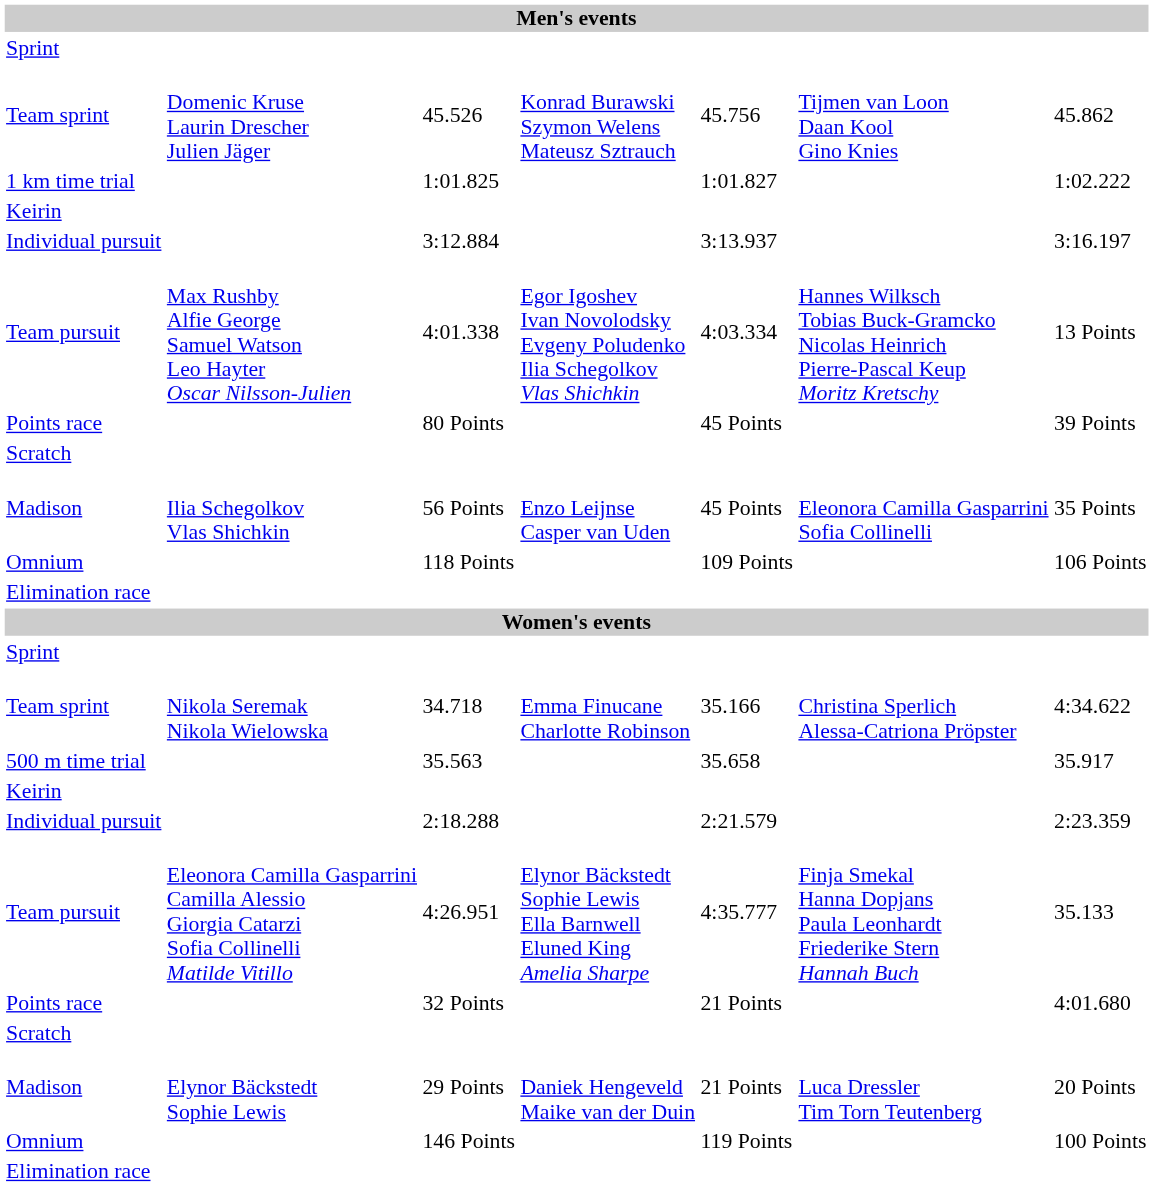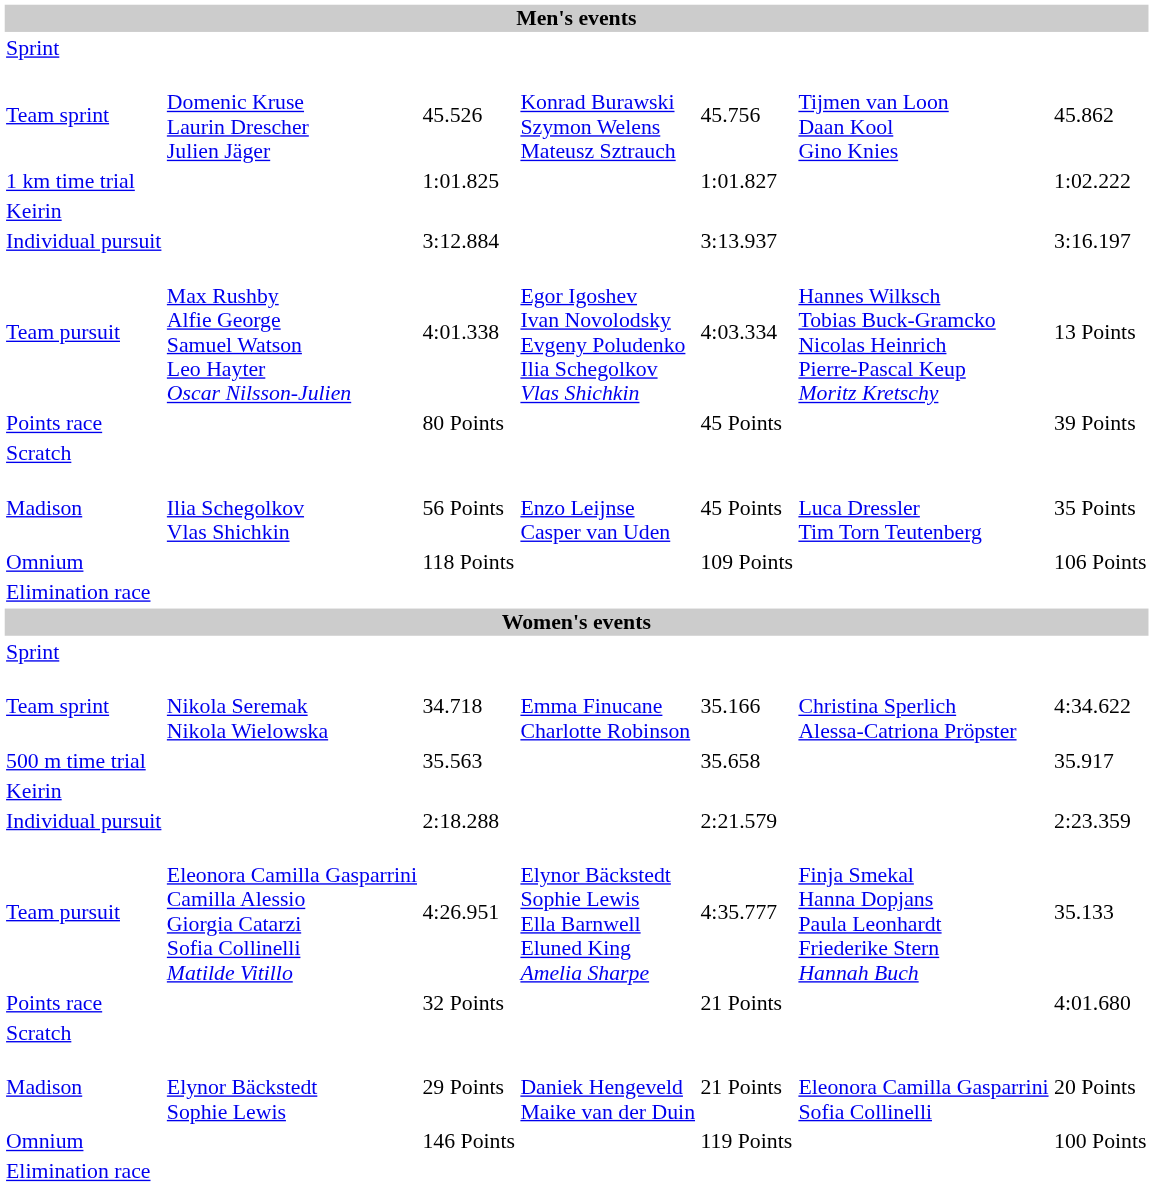 <table>
 <tr style="background:#ccc; width:100%;">
 <td colspan=7 align=center><strong>Men's events</strong></td>
 </tr>
 <tr>
 <td><a href='#'>Sprint</a></td>
 <td colspan=2></td>
 <td colspan=2></td>
 <td colspan=2></td>
 </tr>
 <tr>
 <td><a href='#'>Team sprint</a></td>
 <td><br><a href='#'>Domenic Kruse</a><br><a href='#'>Laurin Drescher</a><br><a href='#'>Julien Jäger</a></td>
 <td>45.526</td>
 <td><br><a href='#'>Konrad Burawski</a><br><a href='#'>Szymon Welens</a><br><a href='#'>Mateusz Sztrauch</a></td>
 <td>45.756</td>
 <td><br><a href='#'>Tijmen van Loon</a><br><a href='#'>Daan Kool</a><br><a href='#'>Gino Knies</a></td>
 <td>45.862</td>
 </tr>
 <tr>
 <td><a href='#'>1 km time trial</a></td>
 <td></td>
 <td>1:01.825</td>
 <td></td>
 <td>1:01.827</td>
 <td></td>
 <td>1:02.222</td>
 </tr>
 <tr>
 <td><a href='#'>Keirin</a></td>
 <td colspan=2></td>
 <td colspan=2></td>
 <td colspan=2></td>
 </tr>
 <tr>
 <td><a href='#'>Individual pursuit</a></td>
 <td></td>
 <td>3:12.884</td>
 <td></td>
 <td>3:13.937</td>
 <td></td>
 <td>3:16.197</td>
 </tr>
 <tr>
 <td><a href='#'>Team pursuit</a></td>
 <td><br><a href='#'>Max Rushby</a><br><a href='#'>Alfie George</a><br><a href='#'>Samuel Watson</a><br><a href='#'>Leo Hayter</a><br><em><a href='#'>Oscar Nilsson-Julien</a></em></td>
 <td>4:01.338</td>
 <td><br><a href='#'>Egor Igoshev</a><br><a href='#'>Ivan Novolodsky</a><br><a href='#'>Evgeny Poludenko</a><br><a href='#'>Ilia Schegolkov</a><br><em><a href='#'>Vlas Shichkin</a></em></td>
 <td>4:03.334</td>
 <td><br><a href='#'>Hannes Wilksch</a><br><a href='#'>Tobias Buck-Gramcko</a><br><a href='#'>Nicolas Heinrich</a><br><a href='#'>Pierre-Pascal Keup</a><br><em><a href='#'>Moritz Kretschy</a></em></td>
 <td>13 Points</td>
 </tr>
 <tr>
 <td><a href='#'>Points race</a></td>
 <td></td>
 <td>80 Points</td>
 <td></td>
 <td>45 Points</td>
 <td></td>
 <td>39 Points</td>
 </tr>
 <tr>
 <td><a href='#'>Scratch</a></td>
 <td colspan=2></td>
 <td colspan=2></td>
 <td colspan=2></td>
 </tr>
 <tr>
 <td><a href='#'>Madison</a></td>
 <td><br><a href='#'>Ilia Schegolkov</a><br><a href='#'>Vlas Shichkin</a></td>
 <td>56 Points</td>
 <td><br><a href='#'>Enzo Leijnse</a><br><a href='#'>Casper van Uden</a></td>
 <td>45 Points</td>
-<td><br><a href='#'>Eleonora Camilla Gasparrini</a><br><a href='#'>Sofia Collinelli</a></td>
+<td><br><a href='#'>Luca Dressler</a><br><a href='#'>Tim Torn Teutenberg</a></td>
 <td>35 Points</td>
 </tr>
 <tr>
 <td><a href='#'>Omnium</a></td>
 <td></td>
 <td>118 Points</td>
 <td></td>
 <td>109 Points</td>
 <td></td>
 <td>106 Points</td>
 </tr>
 <tr>
 <td><a href='#'>Elimination race</a></td>
 <td colspan=2></td>
 <td colspan=2></td>
 <td colspan=2></td>
 </tr>
 <tr style="background:#ccc; width:100%;">
 <td colspan=7 align=center><strong>Women's events</strong></td>
 </tr>
 <tr>
 <td><a href='#'>Sprint</a></td>
 <td colspan=2></td>
 <td colspan=2></td>
 <td colspan=2></td>
 </tr>
 <tr>
 <td><a href='#'>Team sprint</a></td>
 <td><br><a href='#'>Nikola Seremak</a><br><a href='#'>Nikola Wielowska</a></td>
 <td>34.718</td>
 <td><br><a href='#'>Emma Finucane</a><br><a href='#'>Charlotte Robinson</a></td>
 <td>35.166</td>
 <td><br><a href='#'>Christina Sperlich</a><br><a href='#'>Alessa-Catriona Pröpster</a></td>
 <td>4:34.622</td>
 </tr>
 <tr>
 <td><a href='#'>500 m time trial</a></td>
 <td></td>
 <td>35.563</td>
 <td></td>
 <td>35.658</td>
 <td></td>
 <td>35.917</td>
 </tr>
 <tr>
 <td><a href='#'>Keirin</a></td>
 <td colspan=2></td>
 <td colspan=2></td>
 <td colspan=2></td>
 </tr>
 <tr>
 <td><a href='#'>Individual pursuit</a></td>
 <td></td>
 <td>2:18.288</td>
 <td></td>
 <td>2:21.579</td>
 <td></td>
 <td>2:23.359</td>
 </tr>
 <tr>
 <td><a href='#'>Team pursuit</a></td>
 <td><br><a href='#'>Eleonora Camilla Gasparrini</a><br><a href='#'>Camilla Alessio</a><br><a href='#'>Giorgia Catarzi</a><br><a href='#'>Sofia Collinelli</a><br><em><a href='#'>Matilde Vitillo</a></em></td>
 <td>4:26.951</td>
 <td><br><a href='#'>Elynor Bäckstedt</a><br><a href='#'>Sophie Lewis</a><br><a href='#'>Ella Barnwell</a><br><a href='#'>Eluned King</a><br><em><a href='#'>Amelia Sharpe</a></em></td>
 <td>4:35.777</td>
 <td><br><a href='#'>Finja Smekal</a><br><a href='#'>Hanna Dopjans</a><br><a href='#'>Paula Leonhardt</a><br><a href='#'>Friederike Stern</a><br><em><a href='#'>Hannah Buch</a></em></td>
 <td>35.133</td>
 </tr>
 <tr>
 <td><a href='#'>Points race</a></td>
 <td></td>
 <td>32 Points</td>
 <td></td>
 <td>21 Points</td>
 <td></td>
 <td>4:01.680</td>
 </tr>
 <tr>
 <td><a href='#'>Scratch</a></td>
 <td colspan=2></td>
 <td colspan=2></td>
 <td colspan=2></td>
 </tr>
 <tr>
 <td><a href='#'>Madison</a></td>
 <td><br><a href='#'>Elynor Bäckstedt</a><br><a href='#'>Sophie Lewis</a></td>
 <td>29 Points</td>
 <td><br><a href='#'>Daniek Hengeveld</a><br><a href='#'>Maike van der Duin</a></td>
 <td>21 Points</td>
-<td><br><a href='#'>Luca Dressler</a><br><a href='#'>Tim Torn Teutenberg</a></td>
+<td><br><a href='#'>Eleonora Camilla Gasparrini</a><br><a href='#'>Sofia Collinelli</a></td>
 <td>20 Points</td>
 </tr>
 <tr>
 <td><a href='#'>Omnium</a></td>
 <td></td>
 <td>146 Points</td>
 <td></td>
 <td>119 Points</td>
 <td></td>
 <td>100 Points</td>
 </tr>
 <tr>
 <td><a href='#'>Elimination race</a></td>
 <td colspan=2></td>
 <td colspan=2></td>
 <td colspan=2></td>
 </tr>
 </table>
